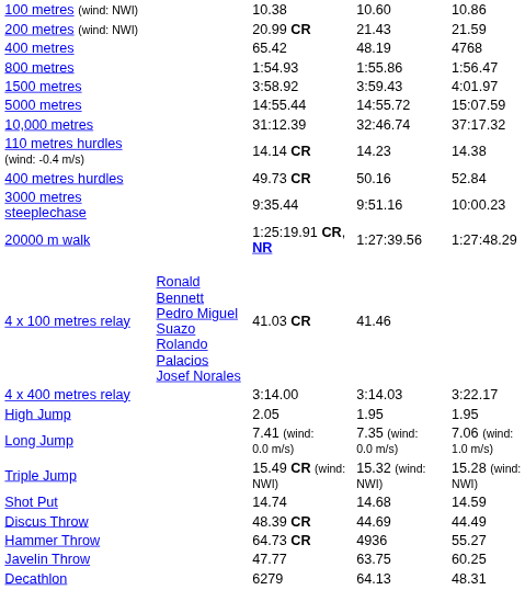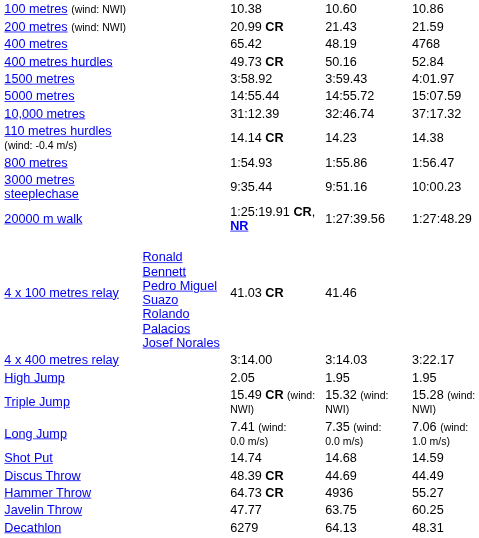 <table>
 <tr>
 <td><a href='#'>100 metres</a> <small>(wind: NWI)</small></td>
 <td></td>
 <td>10.38</td>
 <td></td>
 <td>10.60</td>
 <td></td>
 <td>10.86</td>
 </tr>
 <tr>
 <td><a href='#'>200 metres</a> <small>(wind: NWI)</small></td>
 <td></td>
 <td>20.99 <strong>CR</strong></td>
 <td></td>
 <td>21.43</td>
 <td></td>
 <td>21.59</td>
 </tr>
 <tr>
 <td><a href='#'>400 metres</a></td>
 <td></td>
 <td>65.42</td>
 <td></td>
 <td>48.19</td>
 <td></td>
 <td>4768</td>
 </tr>
 <tr>
-<td><a href='#'>800 metres</a></td>
+<td><a href='#'>400 metres hurdles</a></td>
 <td></td>
-<td>1:54.93</td>
+<td>49.73 <strong>CR</strong></td>
 <td></td>
-<td>1:55.86</td>
+<td>50.16</td>
 <td></td>
-<td>1:56.47</td>
+<td>52.84</td>
 </tr>
 <tr>
 <td><a href='#'>1500 metres</a></td>
 <td></td>
 <td>3:58.92</td>
 <td></td>
 <td>3:59.43</td>
 <td></td>
 <td>4:01.97</td>
 </tr>
 <tr>
 <td><a href='#'>5000 metres</a></td>
 <td></td>
 <td>14:55.44</td>
 <td></td>
 <td>14:55.72</td>
 <td></td>
 <td>15:07.59</td>
 </tr>
 <tr>
 <td><a href='#'>10,000 metres</a></td>
 <td></td>
 <td>31:12.39</td>
 <td></td>
 <td>32:46.74</td>
 <td></td>
 <td>37:17.32</td>
 </tr>
 <tr>
 <td><a href='#'>110 metres hurdles</a> <small>(wind: -0.4 m/s)</small></td>
 <td></td>
 <td>14.14 <strong>CR</strong></td>
 <td></td>
 <td>14.23</td>
 <td></td>
 <td>14.38</td>
 </tr>
 <tr>
-<td><a href='#'>400 metres hurdles</a></td>
+<td><a href='#'>800 metres</a></td>
 <td></td>
-<td>49.73 <strong>CR</strong></td>
+<td>1:54.93</td>
 <td></td>
-<td>50.16</td>
+<td>1:55.86</td>
 <td></td>
-<td>52.84</td>
+<td>1:56.47</td>
 </tr>
 <tr>
 <td><a href='#'>3000 metres steeplechase</a></td>
 <td></td>
 <td>9:35.44</td>
 <td></td>
 <td>9:51.16</td>
 <td></td>
 <td>10:00.23</td>
 </tr>
 <tr>
 <td><a href='#'>20000 m walk</a></td>
 <td></td>
 <td>1:25:19.91 <strong>CR</strong>, <strong><a href='#'>NR</a></strong></td>
 <td></td>
 <td>1:27:39.56</td>
 <td></td>
 <td>1:27:48.29</td>
 </tr>
 <tr>
 <td><a href='#'>4 x 100 metres relay</a></td>
 <td> <br> <a href='#'>Ronald Bennett</a> <br> <a href='#'>Pedro Miguel Suazo</a> <br> <a href='#'>Rolando Palacios</a> <br> <a href='#'>Josef Norales</a></td>
 <td>41.03 <strong>CR</strong></td>
 <td></td>
 <td>41.46</td>
 <td></td>
 <td></td>
 </tr>
 <tr>
 <td><a href='#'>4 x 400 metres relay</a></td>
 <td></td>
 <td>3:14.00</td>
 <td></td>
 <td>3:14.03</td>
 <td></td>
 <td>3:22.17</td>
 </tr>
 <tr>
 <td><a href='#'>High Jump</a></td>
 <td></td>
 <td>2.05</td>
 <td></td>
 <td>1.95</td>
 <td></td>
 <td>1.95</td>
 </tr>
 <tr>
+<td><a href='#'>Triple Jump</a></td>
+<td></td>
+<td>15.49 <strong>CR</strong> <small>(wind: NWI)</small></td>
+<td></td>
+<td>15.32 <small>(wind: NWI)</small></td>
+<td></td>
+<td>15.28 <small>(wind: NWI)</small></td>
+</tr>
+<tr>
 <td><a href='#'>Long Jump</a></td>
 <td></td>
 <td>7.41 <small>(wind: 0.0 m/s)</small></td>
 <td></td>
 <td>7.35 <small>(wind: 0.0 m/s)</small></td>
 <td></td>
 <td>7.06 <small>(wind: 1.0 m/s)</small></td>
-</tr>
-<tr>
-<td><a href='#'>Triple Jump</a></td>
-<td></td>
-<td>15.49 <strong>CR</strong> <small>(wind: NWI)</small></td>
-<td></td>
-<td>15.32 <small>(wind: NWI)</small></td>
-<td></td>
-<td>15.28 <small>(wind: NWI)</small></td>
 </tr>
 <tr>
 <td><a href='#'>Shot Put</a></td>
 <td></td>
 <td>14.74</td>
 <td></td>
 <td>14.68</td>
 <td></td>
 <td>14.59</td>
 </tr>
 <tr>
 <td><a href='#'>Discus Throw</a></td>
 <td></td>
 <td>48.39 <strong>CR</strong></td>
 <td></td>
 <td>44.69</td>
 <td></td>
 <td>44.49</td>
 </tr>
 <tr>
 <td><a href='#'>Hammer Throw</a></td>
 <td></td>
 <td>64.73 <strong>CR</strong></td>
 <td></td>
 <td>4936</td>
 <td></td>
 <td>55.27</td>
 </tr>
 <tr>
 <td><a href='#'>Javelin Throw</a></td>
 <td></td>
 <td>47.77</td>
 <td></td>
 <td>63.75</td>
 <td></td>
 <td>60.25</td>
 </tr>
 <tr>
 <td><a href='#'>Decathlon</a></td>
 <td></td>
 <td>6279</td>
 <td></td>
 <td>64.13</td>
 <td></td>
 <td>48.31</td>
 </tr>
 </table>
